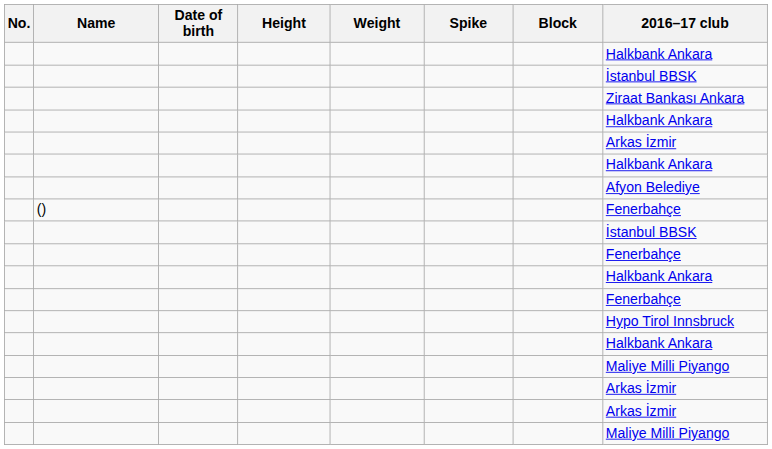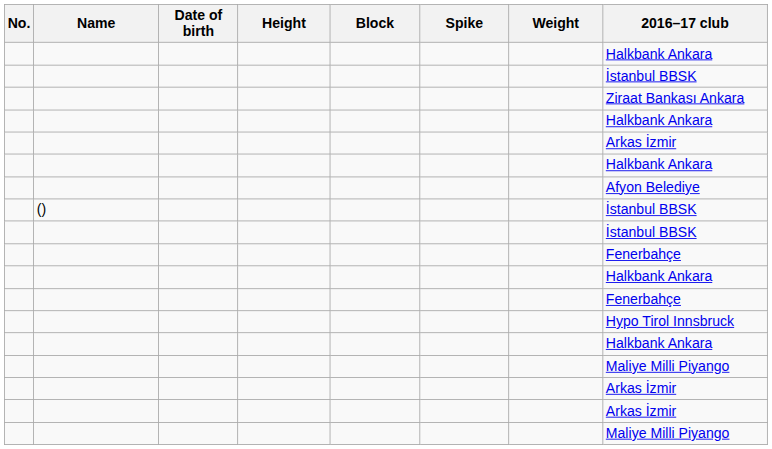 <table class="wikitable sortable" style="font-size:100%; text-align:center;">
 <tr>
 <th>No.</th>
 <th style="width:14em">Name</th>
 <th style="width:8em">Date of birth</th>
 <th style="width:9em">Height</th>
+<th style="width:9em">Block</th>
+<th style="width:9em">Spike</th>
 <th style="width:9em">Weight</th>
-<th style="width:9em">Spike</th>
-<th style="width:9em">Block</th>
 <th style="width:17em">2016–17 club</th>
 </tr>
 <tr>
 <td></td>
 <td style="text-align:left;"></td>
 <td style="text-align:right;"></td>
 <td></td>
 <td></td>
 <td></td>
 <td></td>
 <td style="text-align:left;"> <a href='#'>Halkbank Ankara</a></td>
 </tr>
 <tr>
 <td></td>
 <td style="text-align:left;"></td>
 <td style="text-align:right;"></td>
 <td></td>
 <td></td>
 <td></td>
 <td></td>
 <td style="text-align:left;"> <a href='#'>İstanbul BBSK</a></td>
 </tr>
 <tr>
 <td></td>
 <td style="text-align:left;"></td>
 <td style="text-align:right;"></td>
 <td></td>
 <td></td>
 <td></td>
 <td></td>
 <td style="text-align:left;"> <a href='#'>Ziraat Bankası Ankara</a></td>
 </tr>
 <tr>
 <td></td>
 <td style="text-align:left;"></td>
 <td style="text-align:right;"></td>
 <td></td>
 <td></td>
 <td></td>
 <td></td>
 <td style="text-align:left;"> <a href='#'>Halkbank Ankara</a></td>
 </tr>
 <tr>
 <td></td>
 <td style="text-align:left;"></td>
 <td style="text-align:right;"></td>
 <td></td>
 <td></td>
 <td></td>
 <td></td>
 <td style="text-align:left;"> <a href='#'>Arkas İzmir</a></td>
 </tr>
 <tr>
 <td></td>
 <td style="text-align:left;"></td>
 <td style="text-align:right;"></td>
 <td></td>
 <td></td>
 <td></td>
 <td></td>
 <td style="text-align:left;"> <a href='#'>Halkbank Ankara</a></td>
 </tr>
 <tr>
 <td></td>
 <td style="text-align:left;"></td>
 <td style="text-align:right;"></td>
 <td></td>
 <td></td>
 <td></td>
 <td></td>
 <td style="text-align:left;"> <a href='#'>Afyon Belediye</a></td>
 </tr>
 <tr>
 <td></td>
 <td style="text-align:left;"> ()</td>
 <td style="text-align:right;"></td>
 <td></td>
 <td></td>
 <td></td>
 <td></td>
-<td style="text-align:left;"> <a href='#'>Fenerbahçe</a></td>
+<td style="text-align:left;"> <a href='#'>İstanbul BBSK</a></td>
 </tr>
 <tr>
 <td></td>
 <td style="text-align:left;"></td>
 <td style="text-align:right;"></td>
 <td></td>
 <td></td>
 <td></td>
 <td></td>
 <td style="text-align:left;"> <a href='#'>İstanbul BBSK</a></td>
 </tr>
 <tr>
 <td></td>
 <td style="text-align:left;"></td>
 <td style="text-align:right;"></td>
 <td></td>
 <td></td>
 <td></td>
 <td></td>
 <td style="text-align:left;"> <a href='#'>Fenerbahçe</a></td>
 </tr>
 <tr>
 <td></td>
 <td style="text-align:left;"></td>
 <td style="text-align:right;"></td>
 <td></td>
 <td></td>
 <td></td>
 <td></td>
 <td style="text-align:left;"> <a href='#'>Halkbank Ankara</a></td>
 </tr>
 <tr>
 <td></td>
 <td style="text-align:left;"></td>
 <td style="text-align:right;"></td>
 <td></td>
 <td></td>
 <td></td>
 <td></td>
 <td style="text-align:left;"> <a href='#'>Fenerbahçe</a></td>
 </tr>
 <tr>
 <td></td>
 <td style="text-align:left;"></td>
 <td style="text-align:right;"></td>
 <td></td>
 <td></td>
 <td></td>
 <td></td>
 <td style="text-align:left;"> <a href='#'>Hypo Tirol Innsbruck</a></td>
 </tr>
 <tr>
 <td></td>
 <td style="text-align:left;"></td>
 <td style="text-align:right;"></td>
 <td></td>
 <td></td>
 <td></td>
 <td></td>
 <td style="text-align:left;"> <a href='#'>Halkbank Ankara</a></td>
 </tr>
 <tr>
 <td></td>
 <td style="text-align:left;"></td>
 <td style="text-align:right;"></td>
 <td></td>
 <td></td>
 <td></td>
 <td></td>
 <td style="text-align:left;"> <a href='#'>Maliye Milli Piyango</a></td>
 </tr>
 <tr>
 <td></td>
 <td style="text-align:left;"></td>
 <td style="text-align:right;"></td>
 <td></td>
 <td></td>
 <td></td>
 <td></td>
 <td style="text-align:left;"> <a href='#'>Arkas İzmir</a></td>
 </tr>
 <tr>
 <td></td>
 <td style="text-align:left;"></td>
 <td style="text-align:right;"></td>
 <td></td>
 <td></td>
 <td></td>
 <td></td>
 <td style="text-align:left;"> <a href='#'>Arkas İzmir</a></td>
 </tr>
 <tr>
 <td></td>
 <td style="text-align:left;"></td>
 <td style="text-align:right;"></td>
 <td></td>
 <td></td>
 <td></td>
 <td></td>
 <td style="text-align:left;"> <a href='#'>Maliye Milli Piyango</a></td>
 </tr>
 </table>
